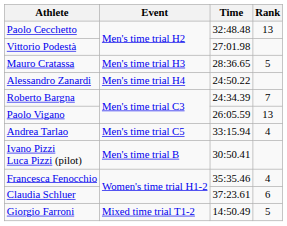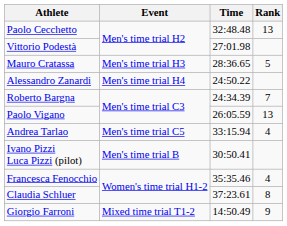 <table class=wikitable>
 <tr>
 <th>Athlete</th>
 <th>Event</th>
 <th>Time</th>
 <th>Rank</th>
 </tr>
 <tr>
 <td><a href='#'>Paolo Cecchetto</a></td>
 <td rowspan="2"><a href='#'>Men's time trial H2</a></td>
 <td align="center">32:48.48</td>
 <td align="center">13</td>
 </tr>
 <tr>
 <td><a href='#'>Vittorio Podestà</a></td>
 <td align="center">27:01.98</td>
 <td align="center"></td>
 </tr>
 <tr>
 <td><a href='#'>Mauro Cratassa</a></td>
 <td><a href='#'>Men's time trial H3</a></td>
 <td align="center">28:36.65</td>
 <td align="center">5</td>
 </tr>
 <tr>
 <td><a href='#'>Alessandro Zanardi</a></td>
 <td><a href='#'>Men's time trial H4</a></td>
 <td align="center">24:50.22</td>
 <td align="center"></td>
 </tr>
 <tr>
 <td><a href='#'>Roberto Bargna</a></td>
 <td rowspan="2"><a href='#'>Men's time trial C3</a></td>
 <td align="center">24:34.39</td>
 <td align="center">7</td>
 </tr>
 <tr>
 <td><a href='#'>Paolo Vigano</a></td>
 <td align="center">26:05.59</td>
 <td align="center">13</td>
 </tr>
 <tr>
 <td><a href='#'>Andrea Tarlao</a></td>
 <td><a href='#'>Men's time trial C5</a></td>
 <td align="center">33:15.94</td>
 <td align="center">4</td>
 </tr>
 <tr>
 <td><a href='#'>Ivano Pizzi</a> <br><a href='#'>Luca Pizzi</a> (pilot)</td>
 <td><a href='#'>Men's time trial B</a></td>
 <td align="center">30:50.41</td>
 <td align="center"></td>
 </tr>
 <tr>
 <td><a href='#'>Francesca Fenocchio</a></td>
 <td rowspan="2"><a href='#'>Women's time trial H1-2</a></td>
 <td align="center">35:35.46</td>
 <td align="center">4</td>
 </tr>
 <tr>
 <td><a href='#'>Claudia Schluer</a></td>
 <td align="center">37:23.61</td>
-<td align="center">6</td>
+<td align="center">8</td>
 </tr>
 <tr>
 <td><a href='#'>Giorgio Farroni</a></td>
 <td><a href='#'>Mixed time trial T1-2</a></td>
 <td align="center">14:50.49</td>
-<td align="center">5</td>
+<td align="center">9</td>
 </tr>
 </table>
